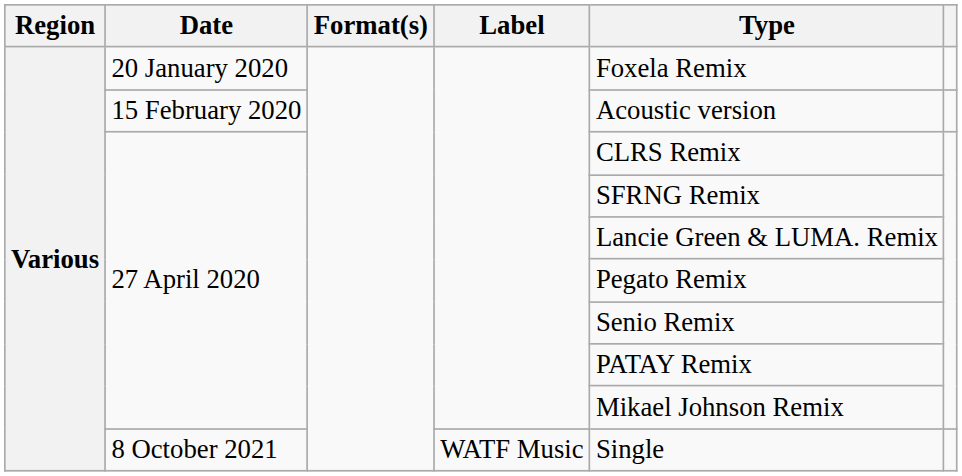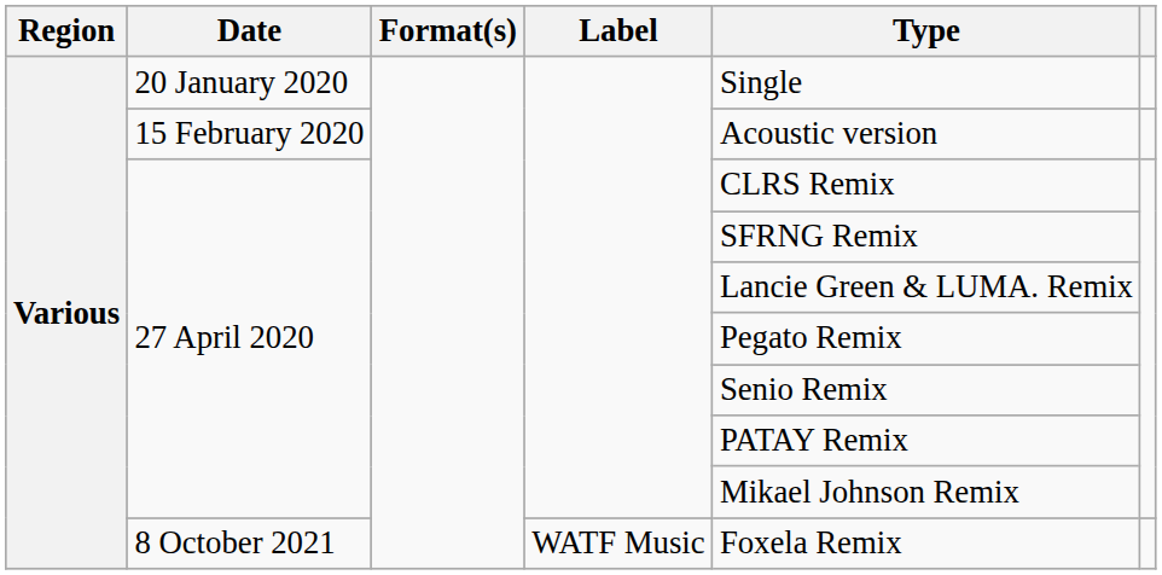 <table class="wikitable plainrowheaders">
 <tr>
 <th scope="col">Region</th>
 <th scope="col">Date</th>
 <th scope="col">Format(s)</th>
 <th scope="col">Label</th>
 <th scope="col">Type</th>
 <th scope="col"></th>
 </tr>
 <tr>
 <th scope="row" rowspan="10">Various</th>
 <td>20 January 2020</td>
 <td rowspan="10"></td>
 <td rowspan="9"></td>
-<td>Foxela Remix</td>
+<td>Single</td>
 <td></td>
 </tr>
 <tr>
 <td>15 February 2020</td>
 <td>Acoustic version</td>
 <td></td>
 </tr>
 <tr>
 <td rowspan="7">27 April 2020</td>
 <td>CLRS Remix</td>
 <td rowspan="7"></td>
 </tr>
 <tr>
 <td>SFRNG Remix</td>
 </tr>
 <tr>
 <td>Lancie Green & LUMA. Remix</td>
 </tr>
 <tr>
 <td>Pegato Remix</td>
 </tr>
 <tr>
 <td>Senio Remix</td>
 </tr>
 <tr>
 <td>PATAY Remix</td>
 </tr>
 <tr>
 <td>Mikael Johnson Remix</td>
 </tr>
 <tr>
 <td>8 October 2021</td>
 <td>WATF Music</td>
-<td>Single</td>
+<td>Foxela Remix</td>
 <td></td>
 </tr>
 </table>
